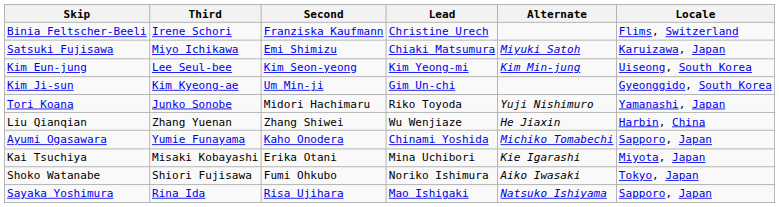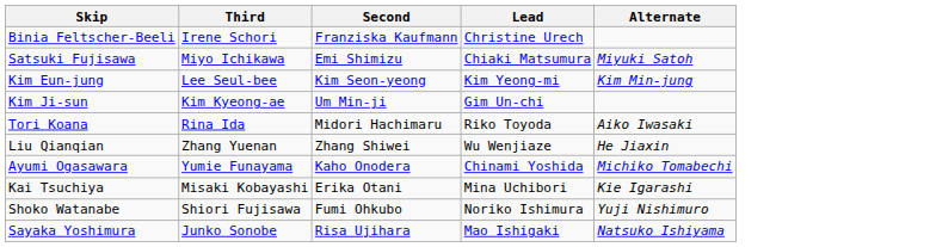 <table class=wikitable>
 <tr>
 <th scope="col">Skip</th>
 <th scope="col">Third</th>
 <th scope="col">Second</th>
 <th scope="col">Lead</th>
 <th scope="col">Alternate</th>
-<th scope="col">Locale</th>
 </tr>
 <tr>
 <td><a href='#'>Binia Feltscher-Beeli</a></td>
 <td><a href='#'>Irene Schori</a></td>
 <td><a href='#'>Franziska Kaufmann</a></td>
 <td><a href='#'>Christine Urech</a></td>
 <td></td>
-<td> <a href='#'>Flims</a>, <a href='#'>Switzerland</a></td>
 </tr>
 <tr>
 <td><a href='#'>Satsuki Fujisawa</a></td>
 <td><a href='#'>Miyo Ichikawa</a></td>
 <td><a href='#'>Emi Shimizu</a></td>
 <td><a href='#'>Chiaki Matsumura</a></td>
 <td><em><a href='#'>Miyuki Satoh</a></em></td>
-<td> <a href='#'>Karuizawa</a>, <a href='#'>Japan</a></td>
 </tr>
 <tr>
 <td><a href='#'>Kim Eun-jung</a></td>
 <td><a href='#'>Lee Seul-bee</a></td>
 <td><a href='#'>Kim Seon-yeong</a></td>
 <td><a href='#'>Kim Yeong-mi</a></td>
 <td><em><a href='#'>Kim Min-jung</a></em></td>
-<td> <a href='#'>Uiseong</a>, <a href='#'>South Korea</a></td>
 </tr>
 <tr>
 <td><a href='#'>Kim Ji-sun</a></td>
 <td><a href='#'>Kim Kyeong-ae</a></td>
 <td><a href='#'>Um Min-ji</a></td>
 <td><a href='#'>Gim Un-chi</a></td>
 <td></td>
-<td> <a href='#'>Gyeonggido</a>, <a href='#'>South Korea</a></td>
 </tr>
 <tr>
 <td><a href='#'>Tori Koana</a></td>
-<td><a href='#'>Junko Sonobe</a></td>
+<td><a href='#'>Rina Ida</a></td>
 <td>Midori Hachimaru</td>
 <td>Riko Toyoda</td>
-<td><em>Yuji Nishimuro</em></td>
-<td> <a href='#'>Yamanashi</a>, <a href='#'>Japan</a></td>
+<td><em>Aiko Iwasaki</em></td>
 </tr>
 <tr>
 <td>Liu Qianqian</td>
 <td>Zhang Yuenan</td>
 <td>Zhang Shiwei</td>
 <td>Wu Wenjiaze</td>
 <td><em>He Jiaxin</em></td>
-<td> <a href='#'>Harbin</a>, <a href='#'>China</a></td>
 </tr>
 <tr>
 <td><a href='#'>Ayumi Ogasawara</a></td>
 <td><a href='#'>Yumie Funayama</a></td>
 <td><a href='#'>Kaho Onodera</a></td>
 <td><a href='#'>Chinami Yoshida</a></td>
 <td><em><a href='#'>Michiko Tomabechi</a></em></td>
-<td> <a href='#'>Sapporo</a>, <a href='#'>Japan</a></td>
 </tr>
 <tr>
 <td>Kai Tsuchiya</td>
 <td>Misaki Kobayashi</td>
 <td>Erika Otani</td>
 <td>Mina Uchibori</td>
 <td><em>Kie Igarashi</em></td>
-<td> <a href='#'>Miyota</a>, <a href='#'>Japan</a></td>
 </tr>
 <tr>
 <td>Shoko Watanabe</td>
 <td>Shiori Fujisawa</td>
 <td>Fumi Ohkubo</td>
 <td>Noriko Ishimura</td>
-<td><em>Aiko Iwasaki</em></td>
-<td> <a href='#'>Tokyo</a>, <a href='#'>Japan</a></td>
+<td><em>Yuji Nishimuro</em></td>
 </tr>
 <tr>
 <td><a href='#'>Sayaka Yoshimura</a></td>
-<td><a href='#'>Rina Ida</a></td>
+<td><a href='#'>Junko Sonobe</a></td>
 <td><a href='#'>Risa Ujihara</a></td>
 <td><a href='#'>Mao Ishigaki</a></td>
 <td><em><a href='#'>Natsuko Ishiyama</a></em></td>
-<td> <a href='#'>Sapporo</a>, <a href='#'>Japan</a></td>
 </tr>
 </table>
